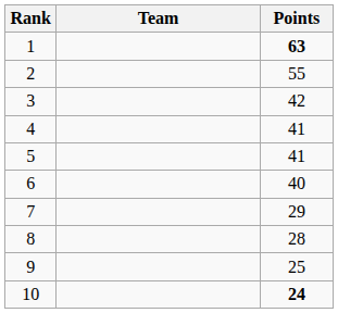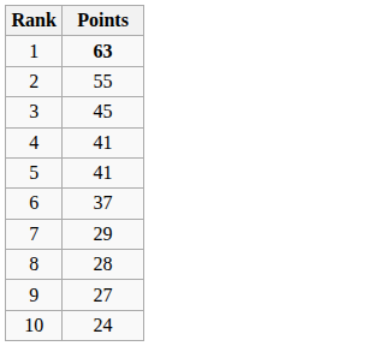 <table class="wikitable" style="text-align:center;">
 <tr>
 <th width=40>Rank</th>
-<th width=180>Team</th>
 <th width=60>Points</th>
 </tr>
 <tr>
 <td>1</td>
-<td align=left></td>
 <td><strong>63</strong></td>
 </tr>
 <tr>
 <td>2</td>
-<td align=left></td>
 <td>55</td>
 </tr>
 <tr>
 <td>3</td>
-<td align=left></td>
-<td>42</td>
+<td>45</td>
 </tr>
 <tr>
 <td>4</td>
-<td align=left></td>
 <td>41</td>
 </tr>
 <tr>
 <td>5</td>
-<td align=left></td>
 <td>41</td>
 </tr>
 <tr>
 <td>6</td>
-<td align=left></td>
-<td>40</td>
+<td>37</td>
 </tr>
 <tr>
 <td>7</td>
-<td align=left></td>
 <td>29</td>
 </tr>
 <tr>
 <td>8</td>
-<td align=left></td>
 <td>28</td>
 </tr>
 <tr>
 <td>9</td>
-<td align=left></td>
-<td>25</td>
+<td>27</td>
 </tr>
 <tr>
 <td>10</td>
-<td align=left></td>
-<td><strong>24</strong></td>
+<td>24</td>
 </tr>
 </table>
